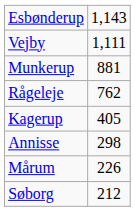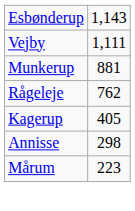 <table class="wikitable" style="float:left; margin-right:1em">
 <tr>
 <td><a href='#'>Esbønderup</a></td>
 <td align="center">1,143</td>
 </tr>
 <tr>
 <td><a href='#'>Vejby</a></td>
 <td align="center">1,111</td>
 </tr>
 <tr>
 <td><a href='#'>Munkerup</a></td>
 <td align="center">881</td>
 </tr>
 <tr>
 <td><a href='#'>Rågeleje</a></td>
 <td align="center">762</td>
 </tr>
 <tr>
 <td><a href='#'>Kagerup</a></td>
 <td align="center">405</td>
 </tr>
 <tr>
 <td><a href='#'>Annisse</a></td>
 <td align="center">298</td>
 </tr>
 <tr>
 <td><a href='#'>Mårum</a></td>
-<td align="center">226</td>
-</tr>
-<tr>
-<td><a href='#'>Søborg</a></td>
-<td align="center">212</td>
+<td align="center">223</td>
 </tr>
 </table>
